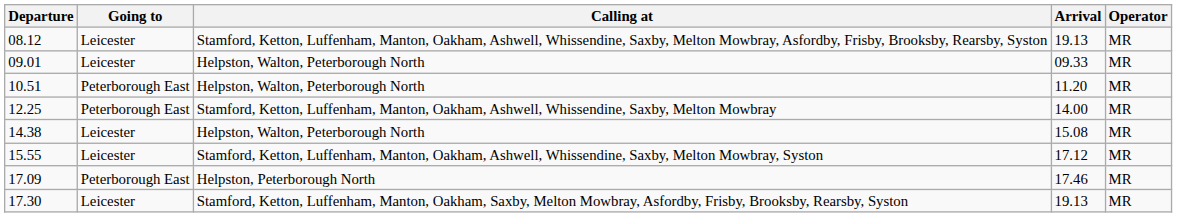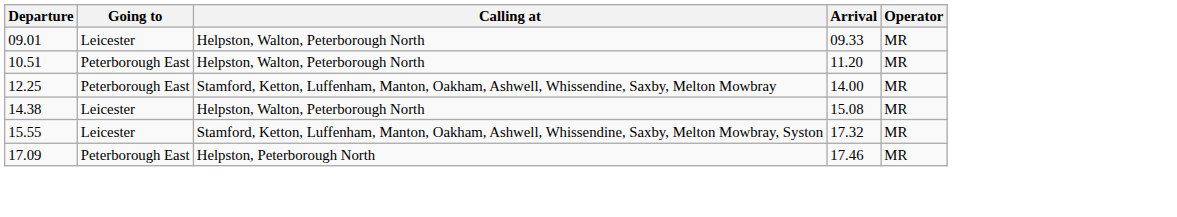 <table class="wikitable" style="font-size:70%;">
 <tr>
 <th>Departure</th>
 <th>Going to</th>
 <th>Calling at</th>
 <th>Arrival</th>
 <th>Operator</th>
-</tr>
-<tr>
-<td>08.12</td>
-<td>Leicester</td>
-<td>Stamford, Ketton, Luffenham, Manton, Oakham, Ashwell, Whissendine, Saxby, Melton Mowbray, Asfordby, Frisby, Brooksby, Rearsby, Syston</td>
-<td>19.13</td>
-<td>MR</td>
 </tr>
 <tr>
 <td>09.01</td>
 <td>Leicester</td>
 <td>Helpston, Walton, Peterborough North</td>
 <td>09.33</td>
 <td>MR</td>
 </tr>
 <tr>
 <td>10.51</td>
 <td>Peterborough East</td>
 <td>Helpston, Walton, Peterborough North</td>
 <td>11.20</td>
 <td>MR</td>
 </tr>
 <tr>
 <td>12.25</td>
 <td>Peterborough East</td>
 <td>Stamford, Ketton, Luffenham, Manton, Oakham, Ashwell, Whissendine, Saxby, Melton Mowbray</td>
 <td>14.00</td>
 <td>MR</td>
 </tr>
 <tr>
 <td>14.38</td>
 <td>Leicester</td>
 <td>Helpston, Walton, Peterborough North</td>
 <td>15.08</td>
 <td>MR</td>
 </tr>
 <tr>
 <td>15.55</td>
 <td>Leicester</td>
 <td>Stamford, Ketton, Luffenham, Manton, Oakham, Ashwell, Whissendine, Saxby, Melton Mowbray, Syston</td>
-<td>17.12</td>
+<td>17.32</td>
 <td>MR</td>
 </tr>
 <tr>
 <td>17.09</td>
 <td>Peterborough East</td>
 <td>Helpston, Peterborough North</td>
 <td>17.46</td>
 <td>MR</td>
 </tr>
-<tr>
-<td>17.30</td>
-<td>Leicester</td>
-<td>Stamford, Ketton, Luffenham, Manton, Oakham, Saxby, Melton Mowbray, Asfordby, Frisby, Brooksby, Rearsby, Syston</td>
-<td>19.13</td>
-<td>MR</td>
-</tr>
 </table>
